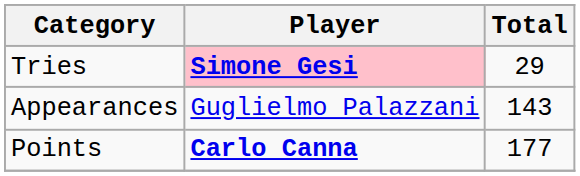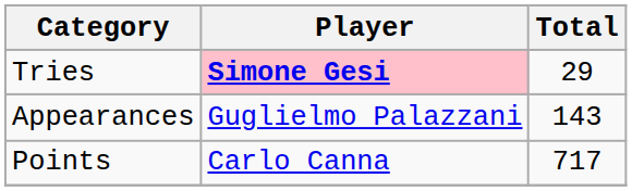 <table class="wikitable">
 <tr>
 <th>Category</th>
 <th>Player</th>
 <th>Total</th>
 </tr>
 <tr>
 <td>Tries</td>
 <td style="background: pink;"><strong><a href='#'>Simone Gesi</a></strong></td>
 <td align=center>29</td>
 </tr>
 <tr>
 <td>Appearances</td>
 <td><a href='#'>Guglielmo Palazzani</a></td>
 <td align=center>143</td>
 </tr>
 <tr>
 <td>Points</td>
-<td><strong><a href='#'>Carlo Canna</a></strong></td>
-<td align=center>177</td>
+<td><a href='#'>Carlo Canna</a></td>
+<td align=center>717</td>
 </tr>
 <tr>
 </tr>
 </table>
